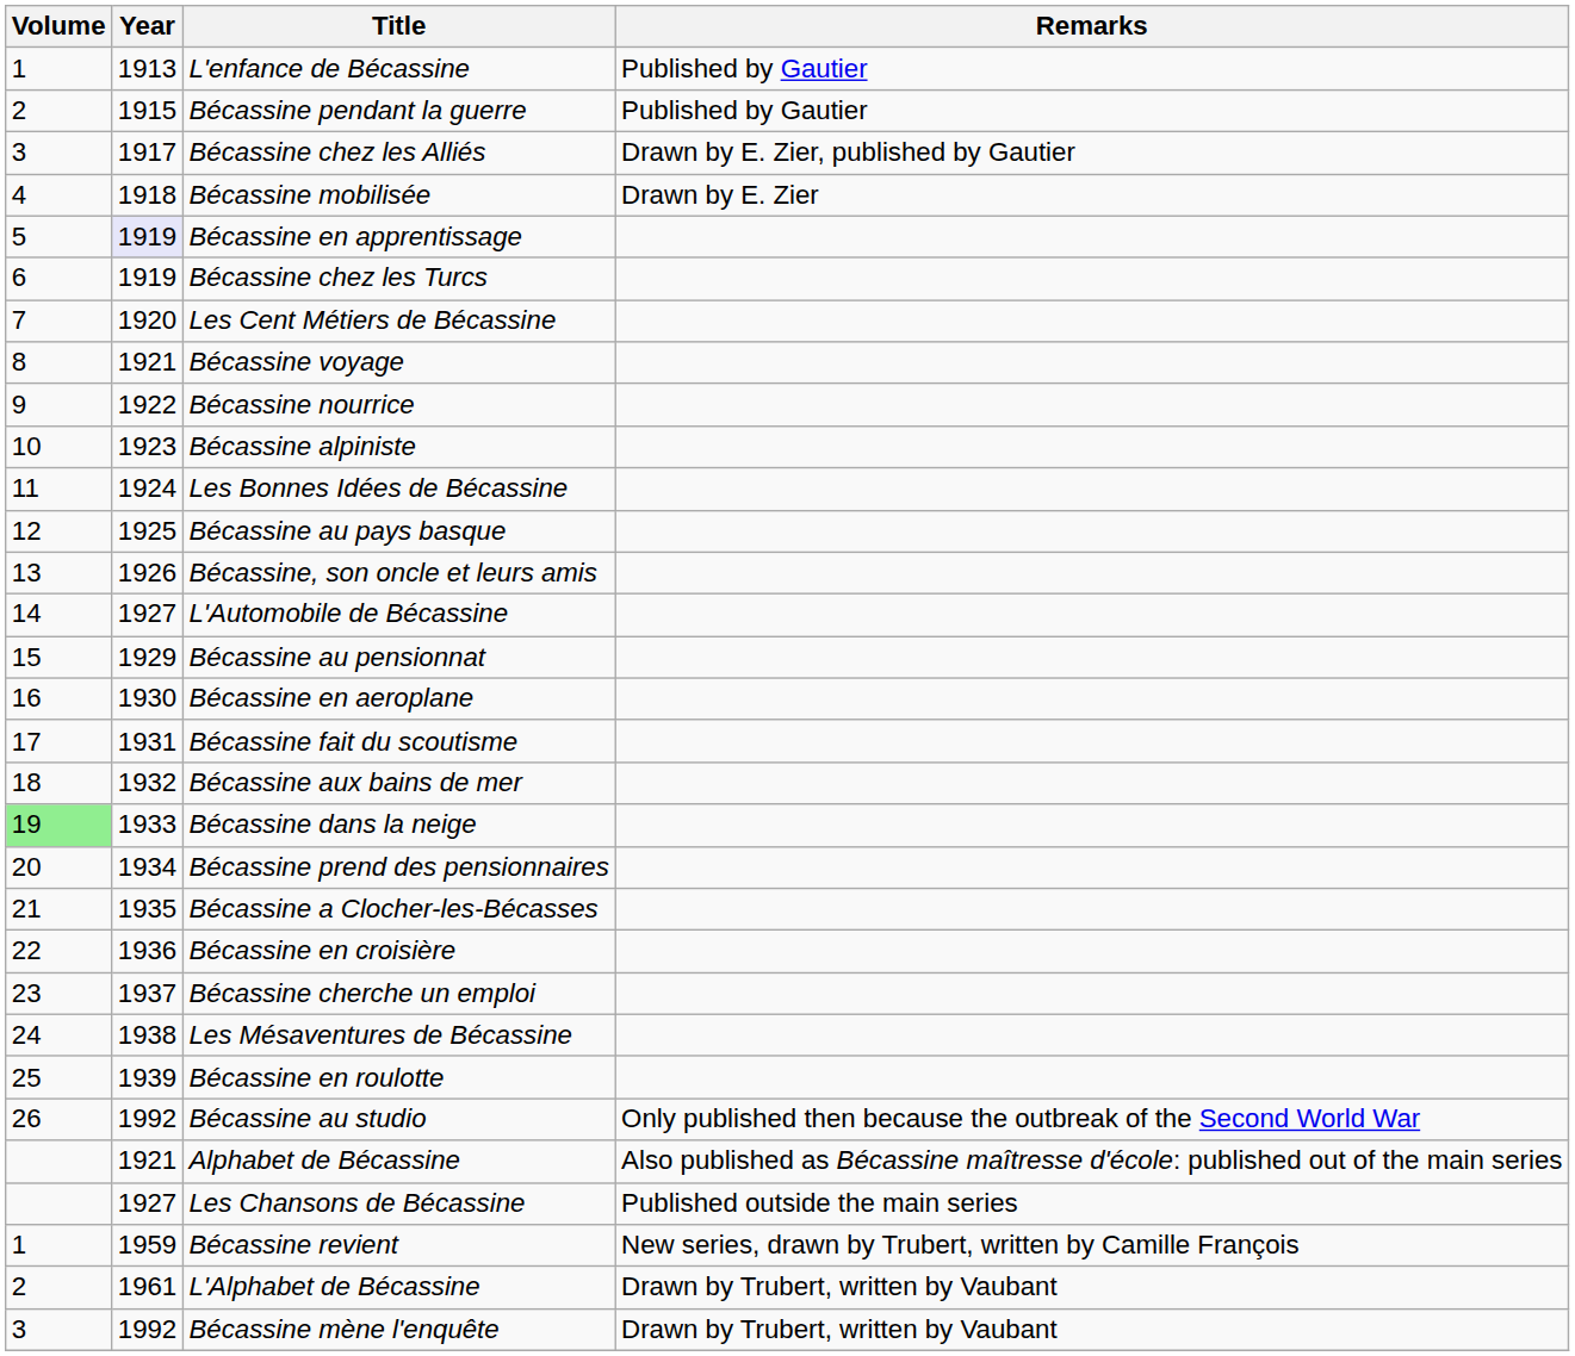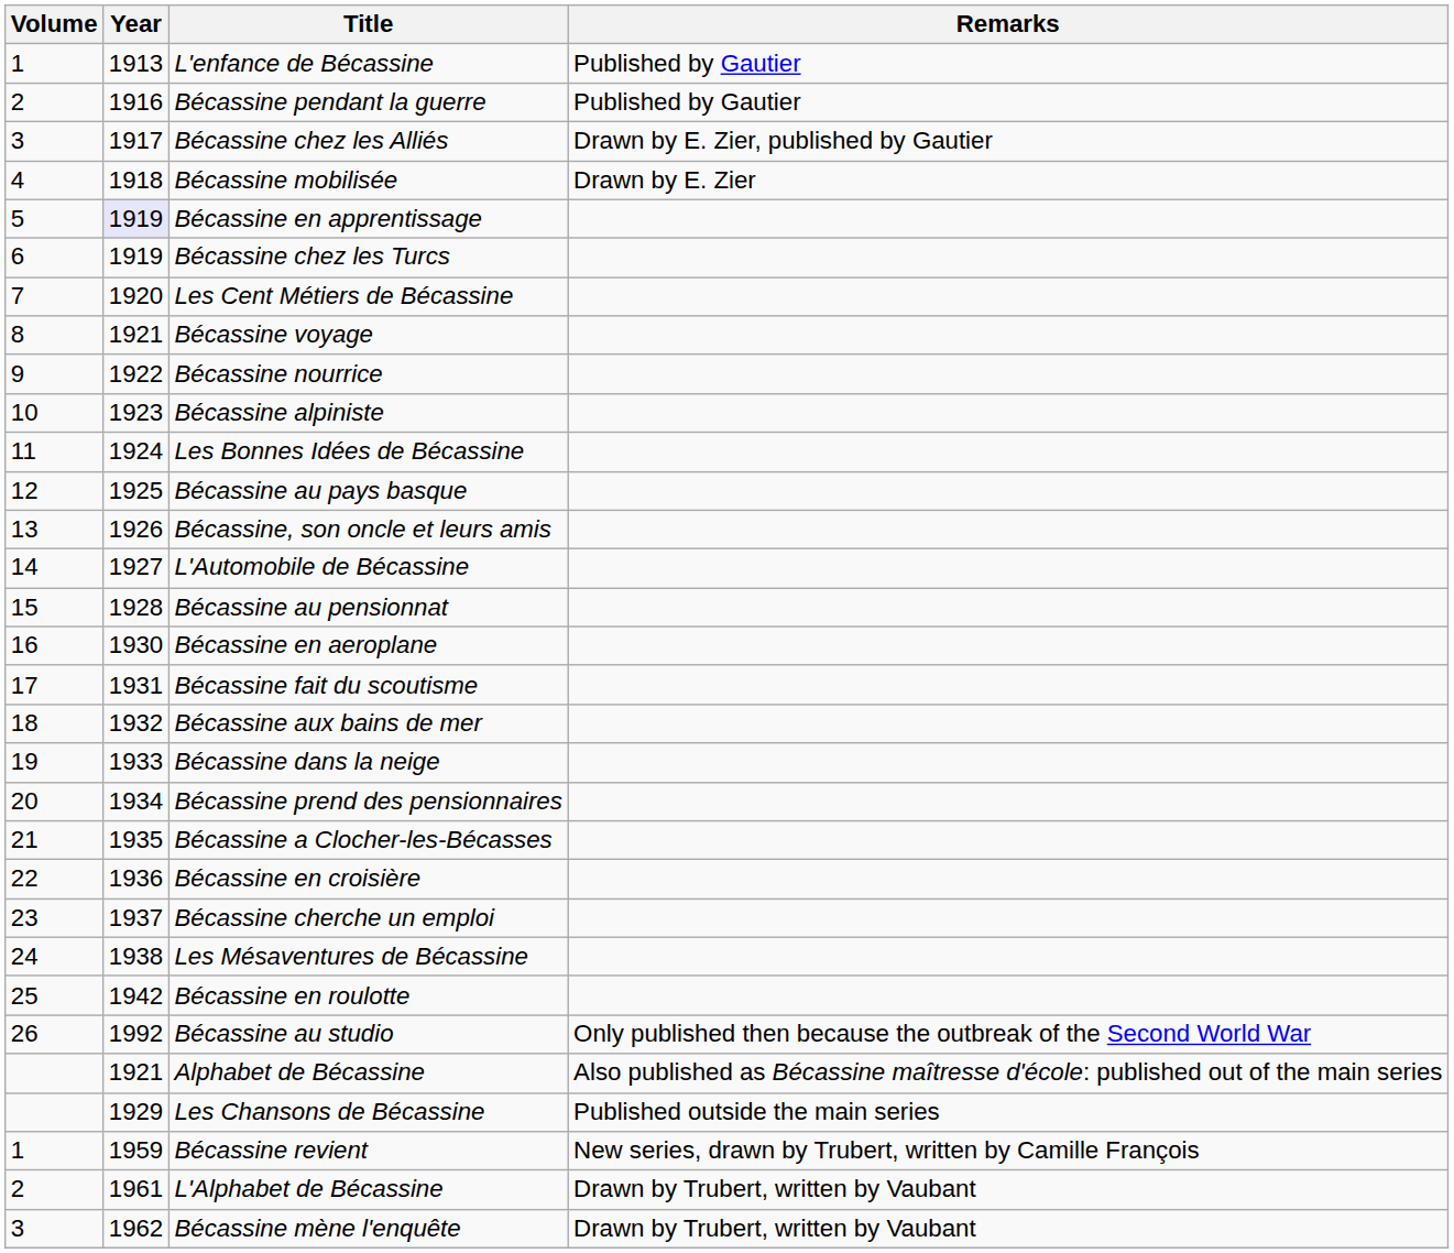 <table class="wikitable" id="noveltable" border="1">
 <tr>
 <th>Volume</th>
 <th>Year</th>
 <th>Title</th>
 <th>Remarks</th>
 </tr>
 <tr align="left">
 <td>1</td>
 <td>1913</td>
 <td><em>L'enfance de Bécassine</em></td>
 <td>Published by <a href='#'>Gautier</a></td>
 </tr>
 <tr>
 <td>2</td>
-<td>1915</td>
+<td>1916</td>
 <td><em>Bécassine pendant la guerre</em></td>
 <td>Published by Gautier</td>
 </tr>
 <tr>
 <td>3</td>
 <td>1917</td>
 <td><em>Bécassine chez les Alliés</em></td>
 <td>Drawn by E. Zier, published by Gautier</td>
 </tr>
 <tr>
 <td>4</td>
 <td>1918</td>
 <td><em>Bécassine mobilisée</em></td>
 <td>Drawn by E. Zier</td>
 </tr>
 <tr>
 <td>5</td>
 <td style="background: lavender;">1919</td>
 <td><em>Bécassine en apprentissage</em></td>
 <td></td>
 </tr>
 <tr>
 <td>6</td>
 <td>1919</td>
 <td><em>Bécassine chez les Turcs</em></td>
 <td></td>
 </tr>
 <tr>
 <td>7</td>
 <td>1920</td>
 <td><em>Les Cent Métiers de Bécassine</em></td>
 <td></td>
 </tr>
 <tr>
 <td>8</td>
 <td>1921</td>
 <td><em>Bécassine voyage</em></td>
 <td></td>
 </tr>
 <tr>
 <td>9</td>
 <td>1922</td>
 <td><em>Bécassine nourrice</em></td>
 <td></td>
 </tr>
 <tr>
 <td>10</td>
 <td>1923</td>
 <td><em>Bécassine alpiniste</em></td>
 <td></td>
 </tr>
 <tr>
 <td>11</td>
 <td>1924</td>
 <td><em>Les Bonnes Idées de Bécassine</em></td>
 <td></td>
 </tr>
 <tr>
 <td>12</td>
 <td>1925</td>
 <td><em>Bécassine au pays basque</em></td>
 <td></td>
 </tr>
 <tr>
 <td>13</td>
 <td>1926</td>
 <td><em>Bécassine, son oncle et leurs amis</em></td>
 <td></td>
 </tr>
 <tr>
 <td>14</td>
 <td>1927</td>
 <td><em>L'Automobile de Bécassine</em></td>
 <td></td>
 </tr>
 <tr>
 <td>15</td>
-<td>1929</td>
+<td>1928</td>
 <td><em>Bécassine au pensionnat</em></td>
 <td></td>
 </tr>
 <tr>
 <td>16</td>
 <td>1930</td>
 <td><em>Bécassine en aeroplane</em></td>
 <td></td>
 </tr>
 <tr>
 <td>17</td>
 <td>1931</td>
 <td><em>Bécassine fait du scoutisme</em></td>
 <td></td>
 </tr>
 <tr>
 <td>18</td>
 <td>1932</td>
 <td><em>Bécassine aux bains de mer</em></td>
 <td></td>
 </tr>
 <tr>
-<td style="background: lightgreen;">19</td>
+<td>19</td>
 <td>1933</td>
 <td><em>Bécassine dans la neige</em></td>
 <td></td>
 </tr>
 <tr>
 <td>20</td>
 <td>1934</td>
 <td><em>Bécassine prend des pensionnaires</em></td>
 <td></td>
 </tr>
 <tr>
 <td>21</td>
 <td>1935</td>
 <td><em>Bécassine a Clocher-les-Bécasses</em></td>
 <td></td>
 </tr>
 <tr>
 <td>22</td>
 <td>1936</td>
 <td><em>Bécassine en croisière</em></td>
 <td></td>
 </tr>
 <tr>
 <td>23</td>
 <td>1937</td>
 <td><em>Bécassine cherche un emploi</em></td>
 <td></td>
 </tr>
 <tr>
 <td>24</td>
 <td>1938</td>
 <td><em>Les Mésaventures de Bécassine</em></td>
 <td></td>
 </tr>
 <tr>
 <td>25</td>
-<td>1939</td>
+<td>1942</td>
 <td><em>Bécassine en roulotte</em></td>
 <td></td>
 </tr>
 <tr>
 <td>26</td>
 <td>1992</td>
 <td><em>Bécassine au studio</em></td>
 <td>Only published then because the outbreak of the <a href='#'>Second World War</a></td>
 </tr>
 <tr>
 <td></td>
 <td>1921</td>
 <td><em>Alphabet de Bécassine</em></td>
 <td>Also published as <em>Bécassine maîtresse d'école</em>: published out of the main series</td>
 </tr>
 <tr>
 <td></td>
-<td>1927</td>
+<td>1929</td>
 <td><em>Les Chansons de Bécassine</em></td>
 <td>Published outside the main series</td>
 </tr>
 <tr>
 <td>1</td>
 <td>1959</td>
 <td><em>Bécassine revient</em></td>
 <td>New series, drawn by Trubert, written by Camille François</td>
 </tr>
 <tr>
 <td>2</td>
 <td>1961</td>
 <td><em>L'Alphabet de Bécassine</em></td>
 <td>Drawn by Trubert, written by Vaubant</td>
 </tr>
 <tr>
 <td>3</td>
-<td>1992</td>
+<td>1962</td>
 <td><em>Bécassine mène l'enquête</em></td>
 <td>Drawn by Trubert, written by Vaubant</td>
 </tr>
 <tr>
 </tr>
 </table>
